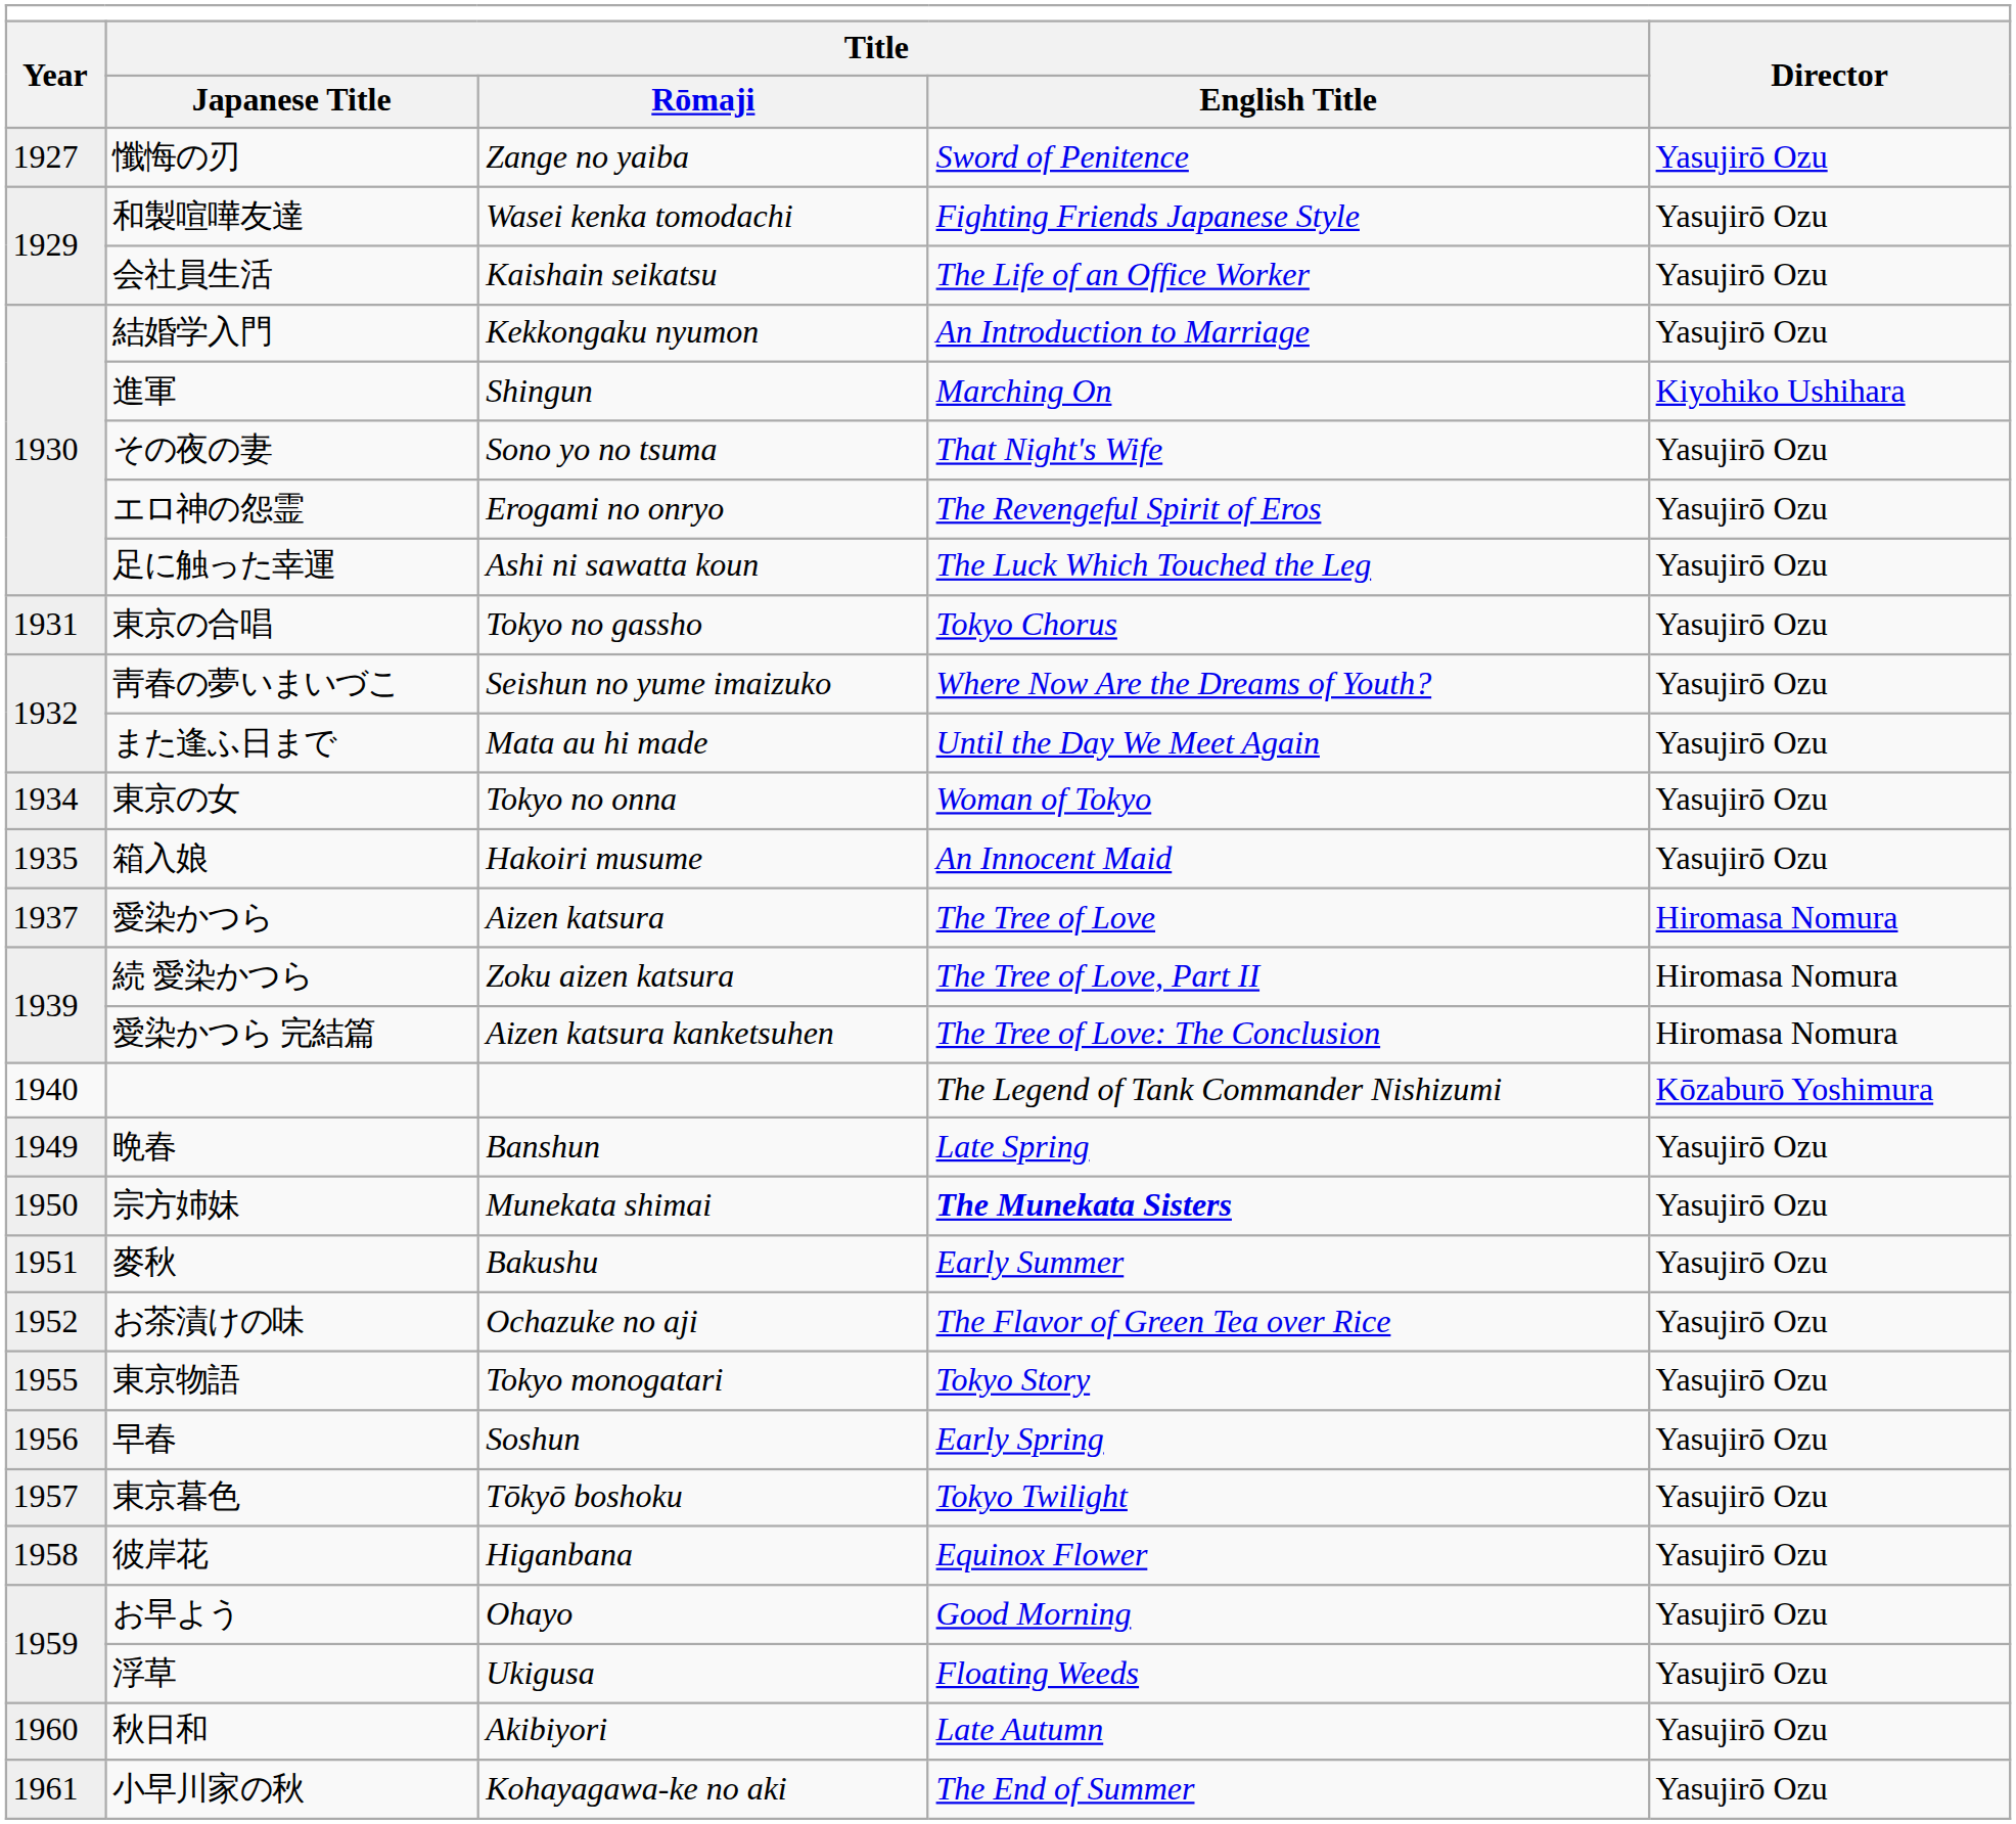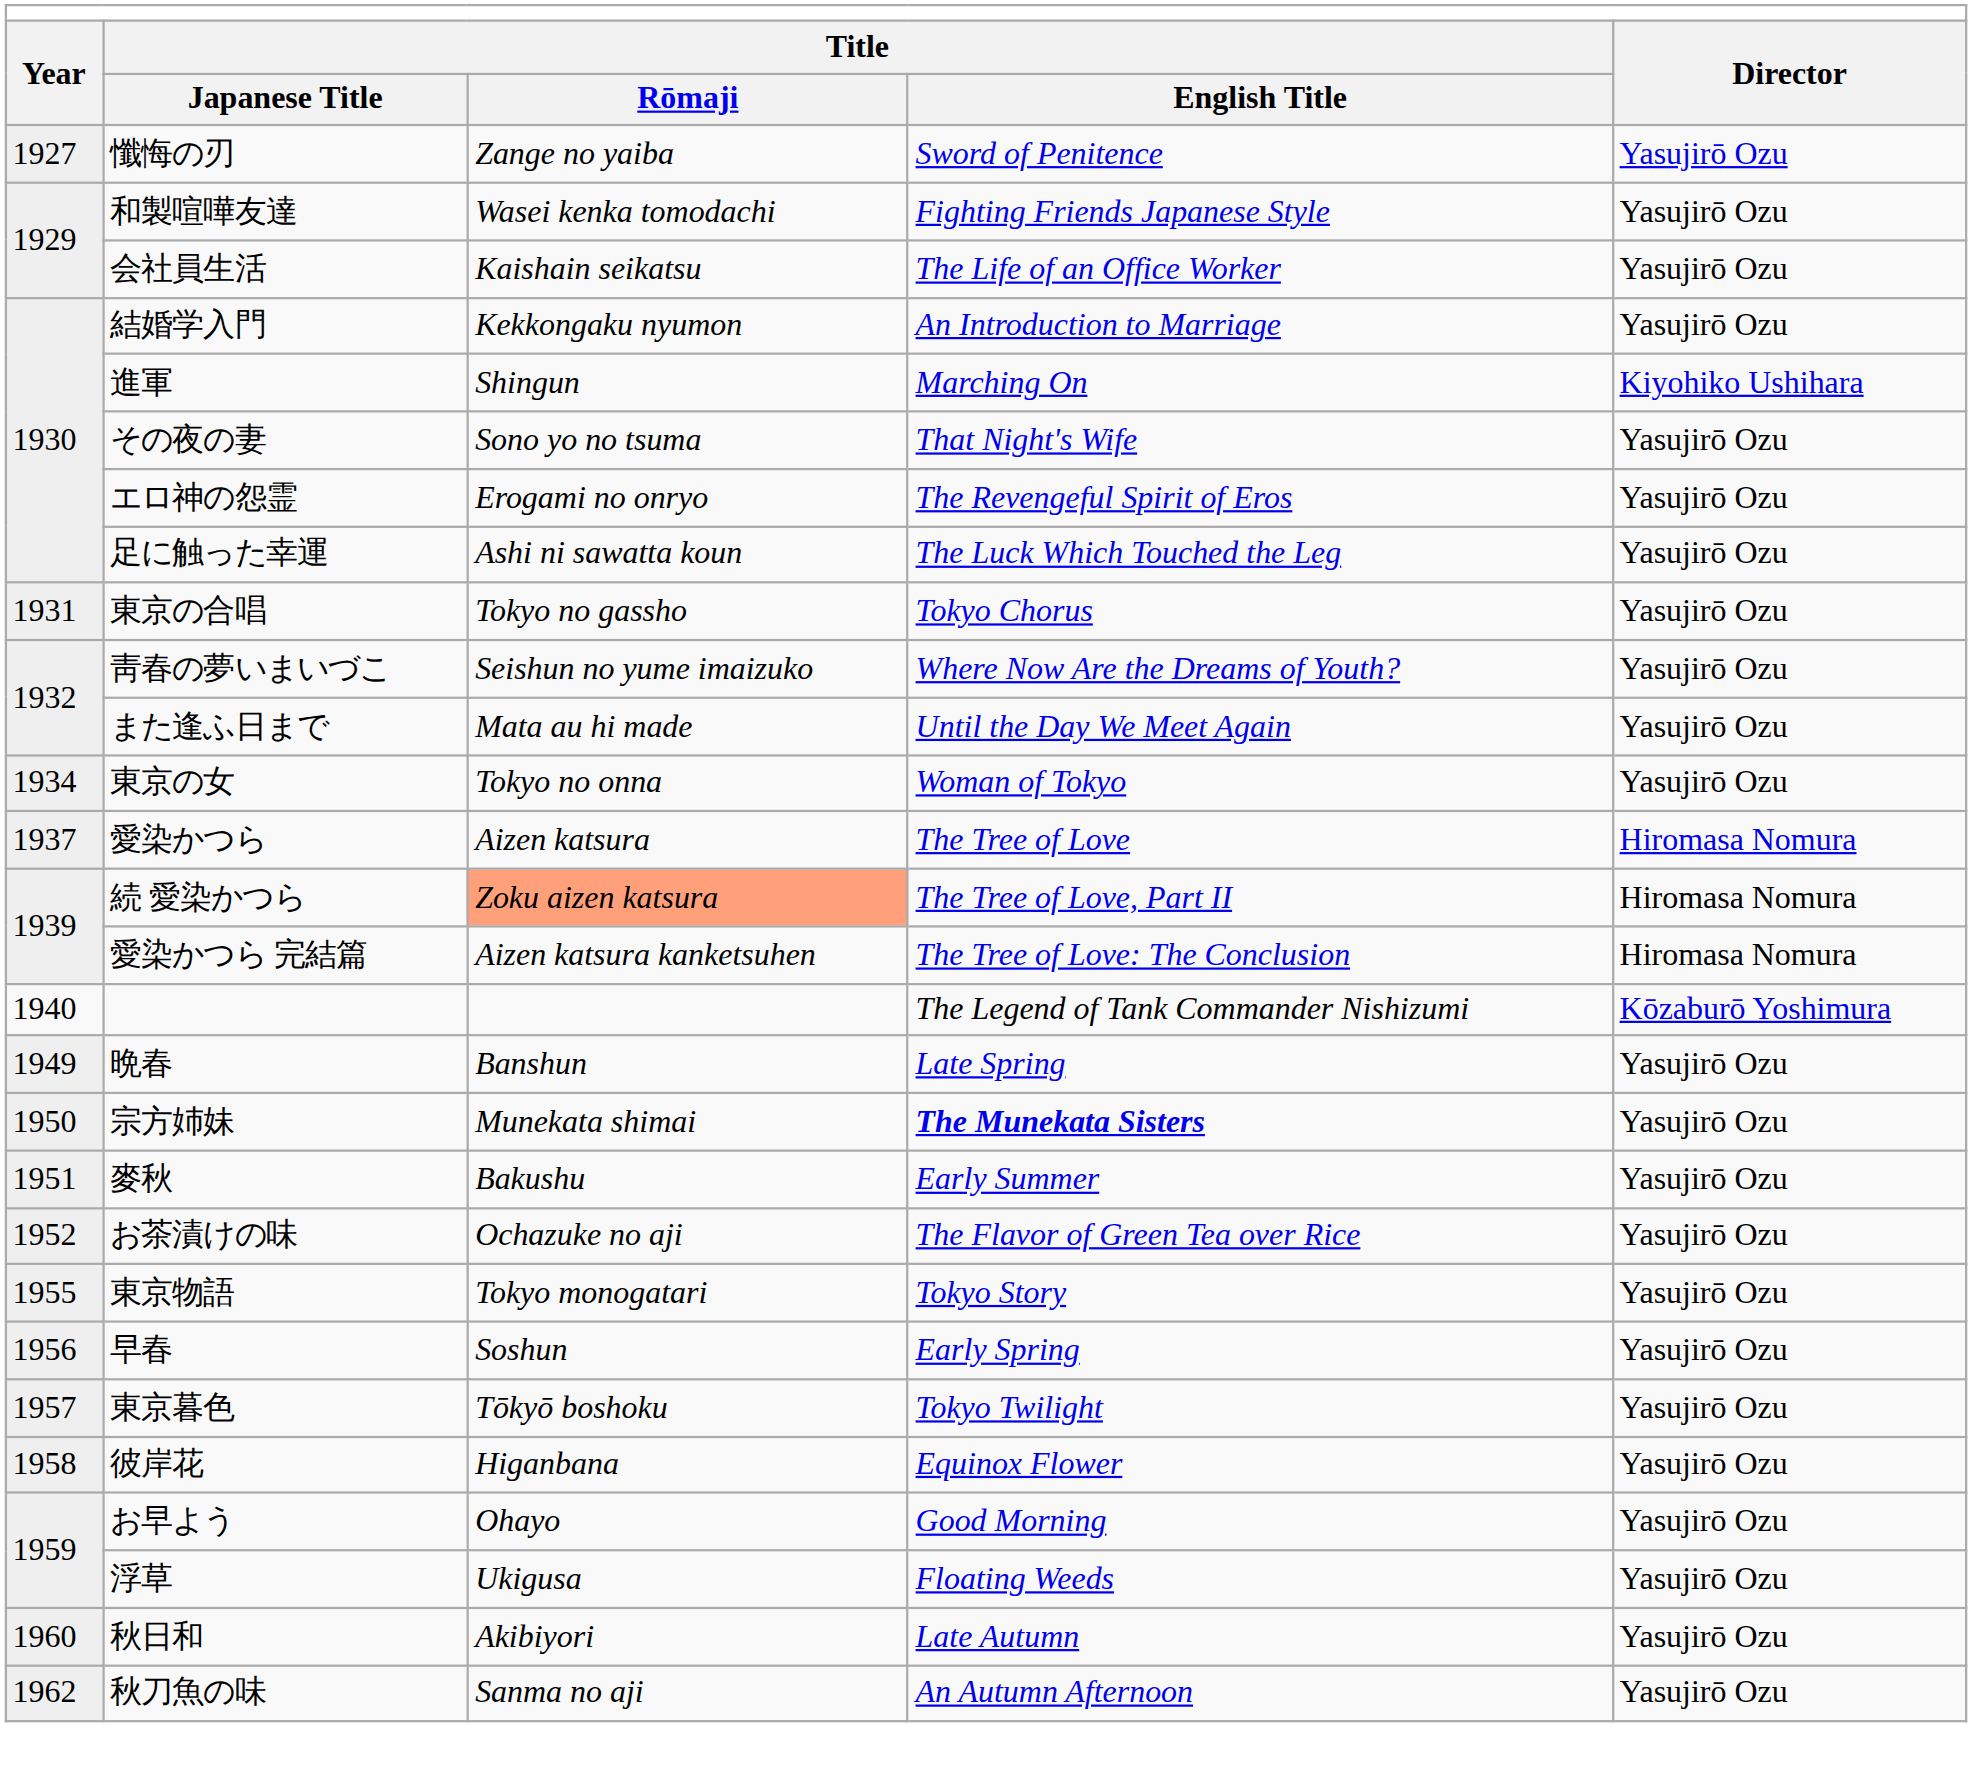 <table class="wikitable" style="clear:none; font-size:90%; padding:0 auto; width:70%; margin:auto">
 <tr>
 <th colspan="5"  style="text-align:center; background:#fff;"></th>
 </tr>
 <tr>
 <th rowspan=2>Year</th>
 <th colspan=3>Title</th>
 <th rowspan=2>Director</th>
 </tr>
 <tr>
 <th>Japanese Title</th>
 <th><a href='#'>Rōmaji</a></th>
 <th>English Title</th>
 </tr>
 <tr>
 <td style="background:#efefef;">1927</td>
 <td>懺悔の刃</td>
 <td><em>Zange no yaiba</em></td>
 <td><em><a href='#'>Sword of Penitence</a></em></td>
 <td><a href='#'>Yasujirō Ozu</a></td>
 </tr>
 <tr>
 <td style="background:#efefef;" rowspan="2">1929</td>
 <td>和製喧嘩友達</td>
 <td><em>Wasei kenka tomodachi</em></td>
 <td><em><a href='#'>Fighting Friends Japanese Style</a></em></td>
 <td>Yasujirō Ozu</td>
 </tr>
 <tr>
 <td>会社員生活</td>
 <td><em>Kaishain seikatsu</em></td>
 <td><em><a href='#'>The Life of an Office Worker</a></em></td>
 <td>Yasujirō Ozu</td>
 </tr>
 <tr>
 <td style="background:#efefef;" rowspan="5">1930</td>
 <td>結婚学入門</td>
 <td><em>Kekkongaku nyumon</em></td>
 <td><em><a href='#'>An Introduction to Marriage</a></em></td>
 <td>Yasujirō Ozu</td>
 </tr>
 <tr>
 <td>進軍</td>
 <td><em>Shingun</em></td>
 <td><em><a href='#'>Marching On</a></em></td>
 <td><a href='#'>Kiyohiko Ushihara</a></td>
 </tr>
 <tr>
 <td>その夜の妻</td>
 <td><em>Sono yo no tsuma</em></td>
 <td><em><a href='#'>That Night's Wife</a></em></td>
 <td>Yasujirō Ozu</td>
 </tr>
 <tr>
 <td>エロ神の怨霊</td>
 <td><em>Erogami no onryo</em></td>
 <td><em><a href='#'>The Revengeful Spirit of Eros</a></em></td>
 <td>Yasujirō Ozu</td>
 </tr>
 <tr>
 <td>足に触った幸運</td>
 <td><em>Ashi ni sawatta koun</em></td>
 <td><em><a href='#'>The Luck Which Touched the Leg</a></em></td>
 <td>Yasujirō Ozu</td>
 </tr>
 <tr>
 <td style="background:#efefef;">1931</td>
 <td>東京の合唱</td>
 <td><em>Tokyo no gassho</em></td>
 <td><em><a href='#'>Tokyo Chorus</a></em></td>
 <td>Yasujirō Ozu</td>
 </tr>
 <tr>
 <td style="background:#efefef;" rowspan="2">1932</td>
 <td>靑春の夢いまいづこ</td>
 <td><em>Seishun no yume imaizuko</em></td>
 <td><em><a href='#'>Where Now Are the Dreams of Youth?</a></em></td>
 <td>Yasujirō Ozu</td>
 </tr>
 <tr>
 <td>また逢ふ日まで</td>
 <td><em>Mata au hi made</em></td>
 <td><em><a href='#'>Until the Day We Meet Again</a></em></td>
 <td>Yasujirō Ozu</td>
 </tr>
 <tr>
 <td style="background:#efefef;">1934</td>
 <td>東京の女</td>
 <td><em>Tokyo no onna</em></td>
 <td><em><a href='#'>Woman of Tokyo</a></em></td>
 <td>Yasujirō Ozu</td>
 </tr>
 <tr>
-<td style="background:#efefef;">1935</td>
-<td>箱入娘</td>
-<td><em>Hakoiri musume</em></td>
-<td><em><a href='#'>An Innocent Maid</a></em></td>
-<td>Yasujirō Ozu</td>
-</tr>
-<tr>
 <td style="background:#efefef;">1937</td>
 <td>愛染かつら</td>
 <td><em>Aizen katsura</em></td>
 <td><em><a href='#'>The Tree of Love</a></em></td>
 <td><a href='#'>Hiromasa Nomura</a></td>
 </tr>
 <tr>
 <td style="background:#efefef;" rowspan="2">1939</td>
 <td>続 愛染かつら</td>
-<td><em>Zoku aizen katsura</em></td>
+<td style="background: lightsalmon;"><em>Zoku aizen katsura</em></td>
 <td><em><a href='#'>The Tree of Love, Part II</a></em></td>
 <td>Hiromasa Nomura</td>
 </tr>
 <tr>
 <td>愛染かつら 完結篇</td>
 <td><em>Aizen katsura kanketsuhen</em></td>
 <td><em><a href='#'>The Tree of Love: The Conclusion</a></em></td>
 <td>Hiromasa Nomura</td>
 </tr>
 <tr>
 <td>1940</td>
 <td></td>
 <td></td>
 <td><em>The Legend of Tank Commander Nishizumi</em></td>
 <td><a href='#'>Kōzaburō Yoshimura</a></td>
 </tr>
 <tr>
 <td style="background:#efefef;">1949</td>
 <td>晩春</td>
 <td><em>Banshun</em></td>
 <td><em><a href='#'>Late Spring</a></em></td>
 <td>Yasujirō Ozu</td>
 </tr>
 <tr>
 <td style="background:#efefef;">1950</td>
 <td>宗方姉妹</td>
 <td><em>Munekata shimai</em></td>
 <td><strong><em><a href='#'>The Munekata Sisters</a></em></strong></td>
 <td>Yasujirō Ozu</td>
 </tr>
 <tr>
 <td style="background:#efefef;">1951</td>
 <td>麥秋</td>
 <td><em>Bakushu</em></td>
 <td><em><a href='#'>Early Summer</a></em></td>
 <td>Yasujirō Ozu</td>
 </tr>
 <tr>
 <td style="background:#efefef;">1952</td>
 <td>お茶漬けの味</td>
 <td><em>Ochazuke no aji</em></td>
 <td><em><a href='#'>The Flavor of Green Tea over Rice</a></em></td>
 <td>Yasujirō Ozu</td>
 </tr>
 <tr>
 <td style="background:#efefef;">1955</td>
 <td>東京物語</td>
 <td><em>Tokyo monogatari</em></td>
 <td><em><a href='#'>Tokyo Story</a></em></td>
 <td>Yasujirō Ozu</td>
 </tr>
 <tr>
 <td style="background:#efefef;">1956</td>
 <td>早春</td>
 <td><em>Soshun</em></td>
 <td><em><a href='#'>Early Spring</a></em></td>
 <td>Yasujirō Ozu</td>
 </tr>
 <tr>
 <td style="background:#efefef;">1957</td>
 <td>東京暮色</td>
 <td><em>Tōkyō boshoku</em></td>
 <td><em><a href='#'>Tokyo Twilight</a></em></td>
 <td>Yasujirō Ozu</td>
 </tr>
 <tr>
 <td style="background:#efefef;">1958</td>
 <td>彼岸花</td>
 <td><em>Higanbana</em></td>
 <td><em><a href='#'>Equinox Flower</a></em></td>
 <td>Yasujirō Ozu</td>
 </tr>
 <tr>
 <td style="background:#efefef;" rowspan="2">1959</td>
 <td>お早よう</td>
 <td><em>Ohayo</em></td>
 <td><em><a href='#'>Good Morning</a></em></td>
 <td>Yasujirō Ozu</td>
 </tr>
 <tr>
 <td>浮草</td>
 <td><em>Ukigusa</em></td>
 <td><em><a href='#'>Floating Weeds</a></em></td>
 <td>Yasujirō Ozu</td>
 </tr>
 <tr>
 <td style="background:#efefef;">1960</td>
 <td>秋日和</td>
 <td><em>Akibiyori</em></td>
 <td><em><a href='#'>Late Autumn</a></em></td>
 <td>Yasujirō Ozu</td>
 </tr>
 <tr>
-<td style="background:#efefef;">1961</td>
-<td>小早川家の秋</td>
-<td><em>Kohayagawa-ke no aki</em></td>
-<td><em><a href='#'>The End of Summer</a></em></td>
+<td style="background:#efefef;">1962</td>
+<td>秋刀魚の味</td>
+<td><em>Sanma no aji</em></td>
+<td><em><a href='#'>An Autumn Afternoon</a></em></td>
 <td>Yasujirō Ozu</td>
 </tr>
 </table>
